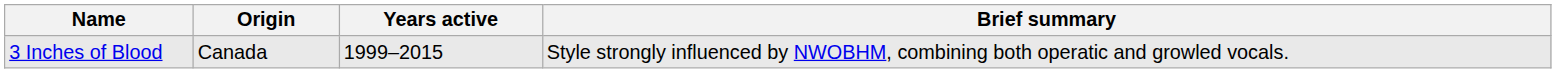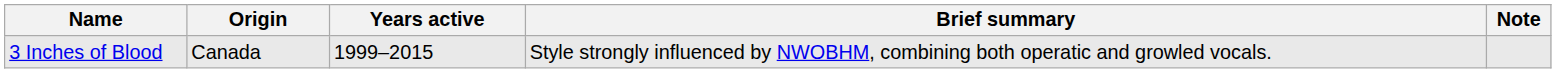 <table class= "wikitable sortable sticky-header-multi">
 <tr>
 <th style="width:11em">Name</th>
 <th style="width:8em">Origin</th>
 <th style="width:12em">Years active</th>
 <th style="width:65em">Brief summary</th>
+<th style="width:3em">Note</th>
 </tr>
 <tr style="background: #e9e9e9;">
 <td><a href='#'>3 Inches of Blood</a></td>
 <td>Canada</td>
 <td>1999–2015</td>
 <td>Style strongly influenced by <a href='#'>NWOBHM</a>, combining both operatic and growled vocals.</td>
+<td></td>
 </tr>
 </table>
